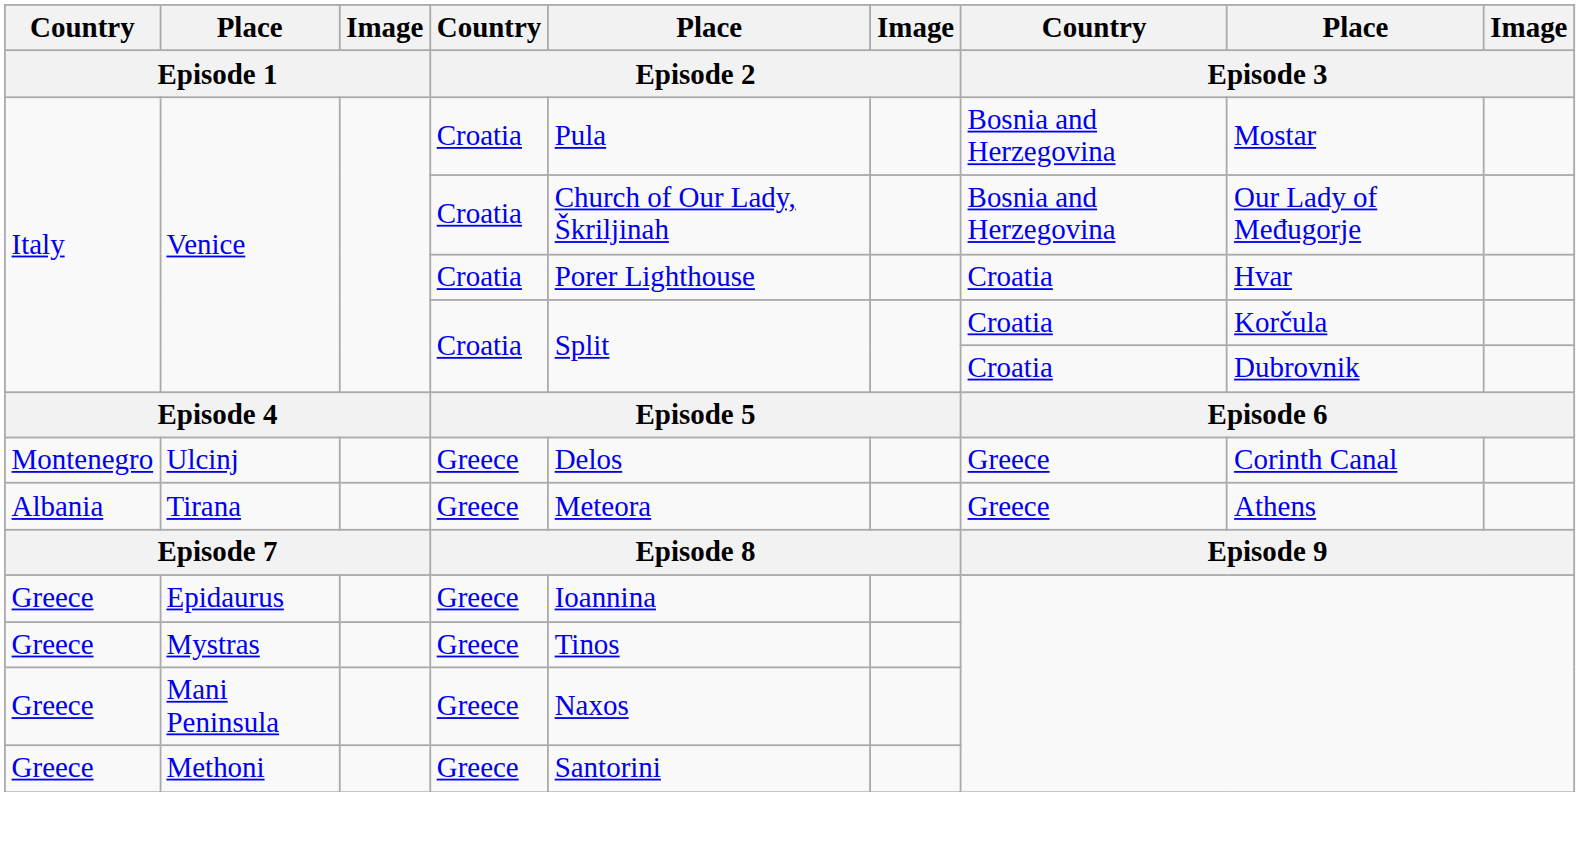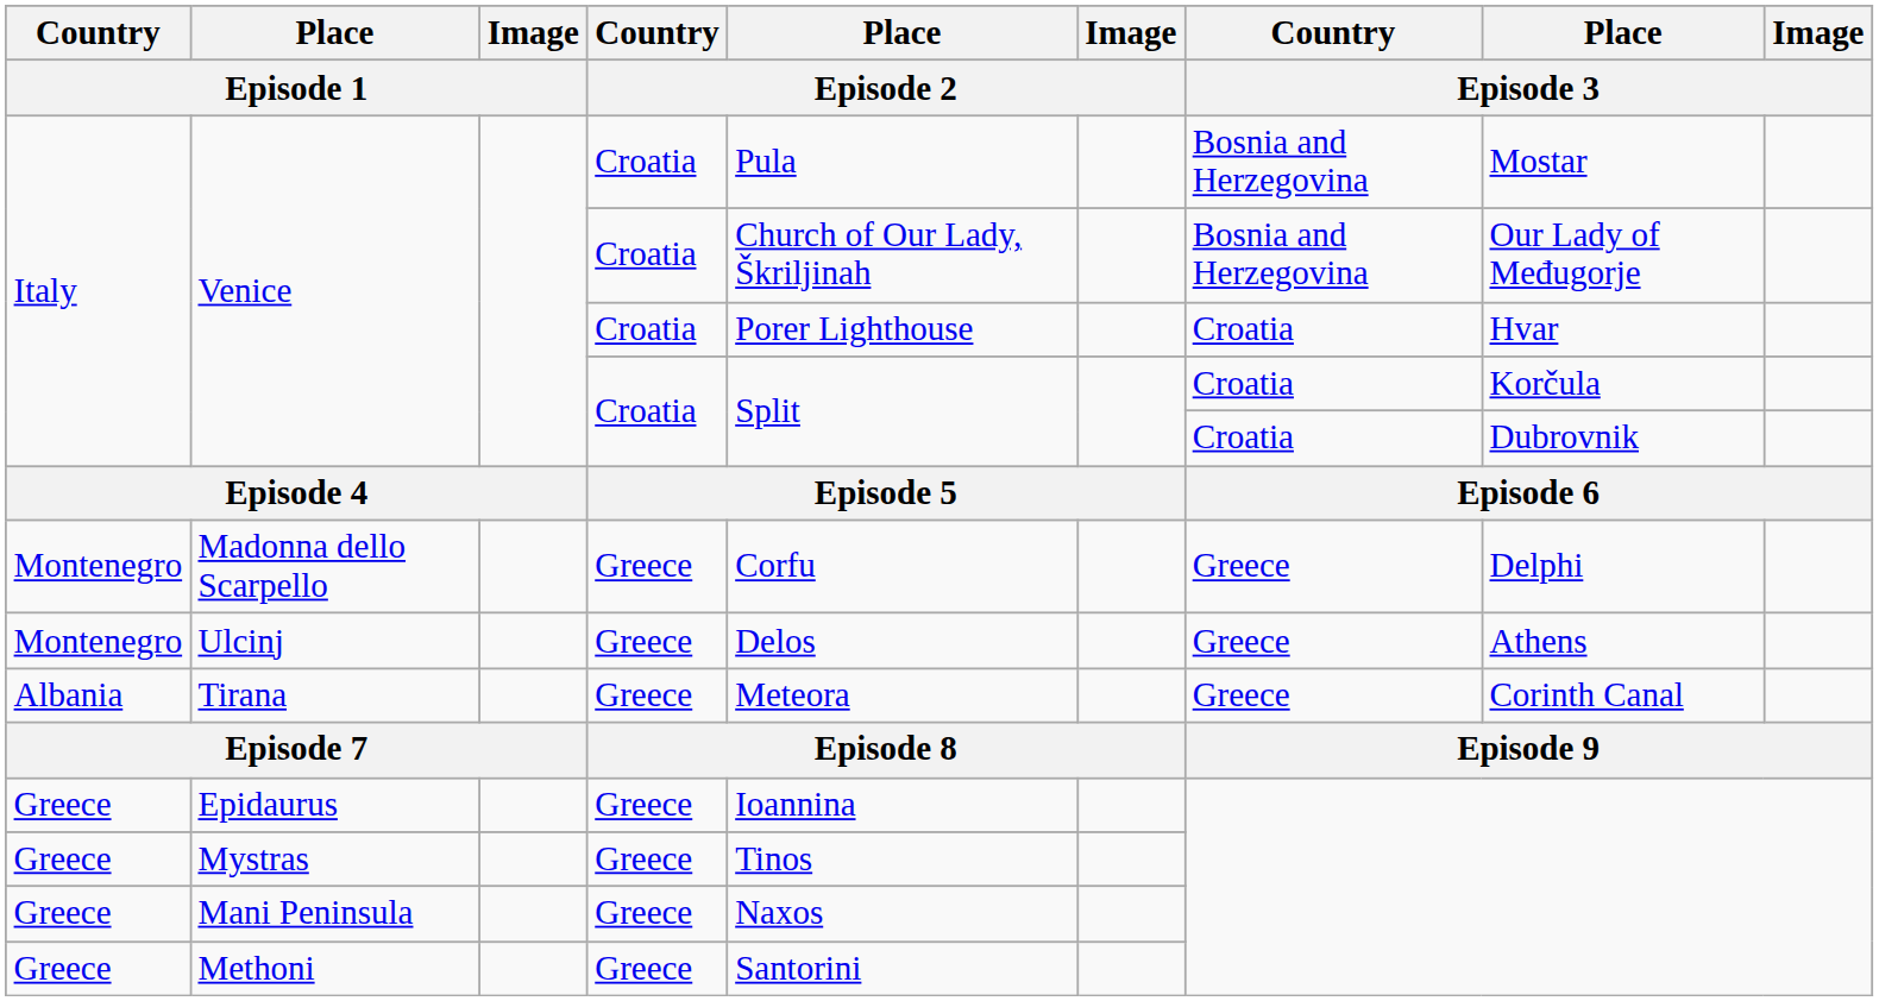 <table class="wikitable">
 <tr>
 <th>Country</th>
 <th>Place</th>
 <th>Image</th>
 <th>Country</th>
 <th>Place</th>
 <th>Image</th>
 <th>Country</th>
 <th>Place</th>
 <th>Image</th>
 </tr>
 <tr ---->
 <th colspan=3>Episode 1</th>
 <th colspan=3>Episode 2</th>
 <th colspan=3>Episode 3</th>
 </tr>
 <tr ---->
 <td rowspan=5><a href='#'>Italy</a></td>
 <td rowspan=5><a href='#'>Venice</a></td>
 <td rowspan=5></td>
 <td><a href='#'>Croatia</a></td>
 <td><a href='#'>Pula</a></td>
 <td></td>
 <td><a href='#'>Bosnia and Herzegovina</a></td>
 <td><a href='#'>Mostar</a></td>
 <td></td>
 </tr>
 <tr ---->
 <td><a href='#'>Croatia</a></td>
 <td><a href='#'>Church of Our Lady, Škriljinah</a></td>
 <td></td>
 <td><a href='#'>Bosnia and Herzegovina</a></td>
 <td><a href='#'>Our Lady of Međugorje</a></td>
 <td></td>
 </tr>
 <tr ---->
 <td><a href='#'>Croatia</a></td>
 <td><a href='#'>Porer Lighthouse</a></td>
 <td></td>
 <td><a href='#'>Croatia</a></td>
 <td><a href='#'>Hvar</a></td>
 <td></td>
 </tr>
 <tr ---->
 <td rowspan=2><a href='#'>Croatia</a></td>
 <td rowspan=2><a href='#'>Split</a></td>
 <td rowspan=2></td>
 <td><a href='#'>Croatia</a></td>
 <td><a href='#'>Korčula</a></td>
 <td></td>
 </tr>
 <tr ---->
 <td><a href='#'>Croatia</a></td>
 <td><a href='#'>Dubrovnik</a></td>
 <td></td>
 </tr>
 <tr ---->
 <th colspan=3>Episode 4</th>
 <th colspan=3>Episode 5</th>
 <th colspan=3>Episode 6</th>
 </tr>
 <tr ---->
 <td><a href='#'>Montenegro</a></td>
+<td><a href='#'>Madonna dello Scarpello</a></td>
+<td></td>
+<td><a href='#'>Greece</a></td>
+<td><a href='#'>Corfu</a></td>
+<td></td>
+<td><a href='#'>Greece</a></td>
+<td><a href='#'>Delphi</a></td>
+<td></td>
+</tr>
+<tr ---->
+<td><a href='#'>Montenegro</a></td>
 <td><a href='#'>Ulcinj</a></td>
 <td></td>
 <td><a href='#'>Greece</a></td>
 <td><a href='#'>Delos</a></td>
 <td></td>
 <td><a href='#'>Greece</a></td>
-<td><a href='#'>Corinth Canal</a></td>
+<td><a href='#'>Athens</a></td>
 <td></td>
 </tr>
 <tr ---->
 <td><a href='#'>Albania</a></td>
 <td><a href='#'>Tirana</a></td>
 <td></td>
 <td><a href='#'>Greece</a></td>
 <td><a href='#'>Meteora</a></td>
 <td></td>
 <td><a href='#'>Greece</a></td>
-<td><a href='#'>Athens</a></td>
+<td><a href='#'>Corinth Canal</a></td>
 <td></td>
 </tr>
 <tr ---->
 <th colspan=3>Episode 7</th>
 <th colspan=3>Episode 8</th>
 <th colspan=3>Episode 9</th>
 </tr>
 <tr ---->
 <td><a href='#'>Greece</a></td>
 <td><a href='#'>Epidaurus</a></td>
 <td></td>
 <td><a href='#'>Greece</a></td>
 <td><a href='#'>Ioannina</a></td>
 <td></td>
 </tr>
 <tr ---->
 <td><a href='#'>Greece</a></td>
 <td><a href='#'>Mystras</a></td>
 <td></td>
 <td><a href='#'>Greece</a></td>
 <td><a href='#'>Tinos</a></td>
 <td></td>
 </tr>
 <tr ---->
 <td><a href='#'>Greece</a></td>
 <td><a href='#'>Mani Peninsula</a></td>
 <td></td>
 <td><a href='#'>Greece</a></td>
 <td><a href='#'>Naxos</a></td>
 <td></td>
 </tr>
 <tr ---->
 <td><a href='#'>Greece</a></td>
 <td><a href='#'>Methoni</a></td>
 <td></td>
 <td><a href='#'>Greece</a></td>
 <td><a href='#'>Santorini</a></td>
 <td></td>
 </tr>
 </table>
